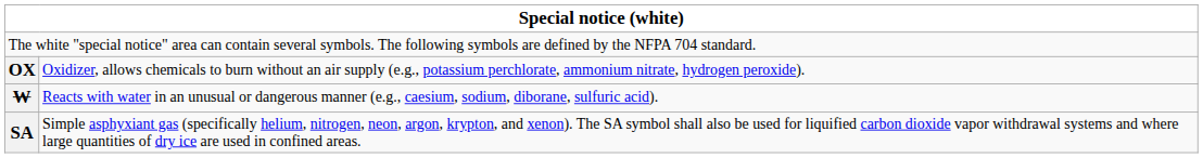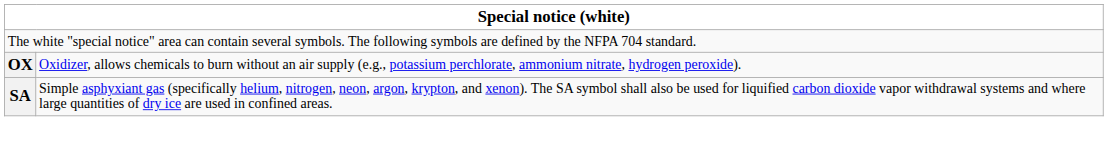 <table class="wikitable" style="width:100%; vertical-align:center;">
 <tr>
 <th colspan="2" style="color:black; background:#ffffff; width:100%; "><big>Special notice (white)</big></th>
 </tr>
 <tr>
 <td colspan=2>The white "special notice" area can contain several symbols. The following symbols are defined by the NFPA 704 standard.</td>
 </tr>
 <tr>
 <th style="max-width:10em"><big>OX</big></th>
 <td><a href='#'>Oxidizer</a>, allows chemicals to burn without an air supply (e.g., <a href='#'>potassium perchlorate</a>, <a href='#'>ammonium nitrate</a>, <a href='#'>hydrogen peroxide</a>).</td>
 </tr>
 <tr>
-<th><big><s>W</s></big></th>
-<td><a href='#'>Reacts with water</a> in an unusual or dangerous manner (e.g., <a href='#'>caesium</a>, <a href='#'>sodium</a>, <a href='#'>diborane</a>, <a href='#'>sulfuric acid</a>).</td>
-</tr>
-<tr>
 <th><big>SA</big></th>
 <td>Simple <a href='#'>asphyxiant gas</a> (specifically <a href='#'>helium</a>, <a href='#'>nitrogen</a>, <a href='#'>neon</a>, <a href='#'>argon</a>, <a href='#'>krypton</a>, and <a href='#'>xenon</a>). The SA symbol shall also be used for liquified <a href='#'>carbon dioxide</a> vapor withdrawal systems and where large quantities of <a href='#'>dry ice</a> are used in confined areas.</td>
 </tr>
 </table>
